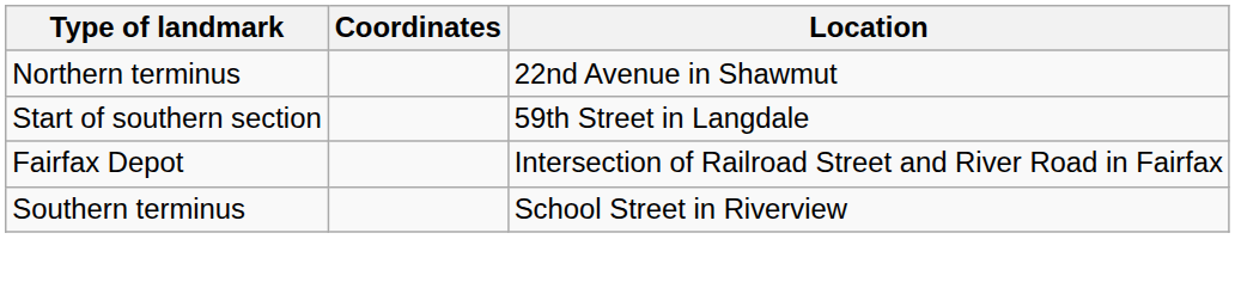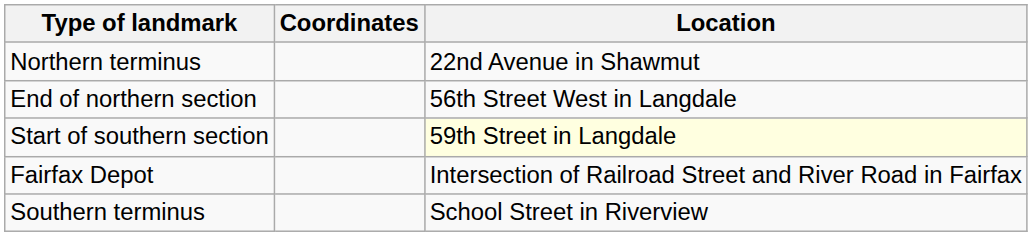 <table class="wikitable">
 <tr>
 <th>Type of landmark</th>
 <th>Coordinates</th>
 <th>Location</th>
 </tr>
 <tr>
 <td>Northern terminus</td>
 <td></td>
 <td>22nd Avenue in Shawmut</td>
 </tr>
 <tr>
+<td>End of northern section</td>
+<td></td>
+<td>56th Street West in Langdale</td>
+</tr>
+<tr>
 <td>Start of southern section</td>
 <td></td>
-<td>59th Street in Langdale</td>
+<td style="background: lightyellow;">59th Street in Langdale</td>
 </tr>
 <tr>
 <td>Fairfax Depot</td>
 <td></td>
 <td>Intersection of Railroad Street and River Road in Fairfax</td>
 </tr>
 <tr>
 <td>Southern terminus</td>
 <td></td>
 <td>School Street in Riverview</td>
 </tr>
 </table>
